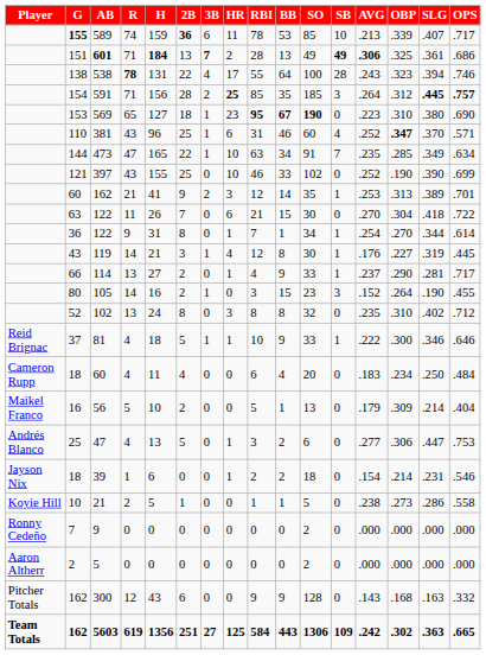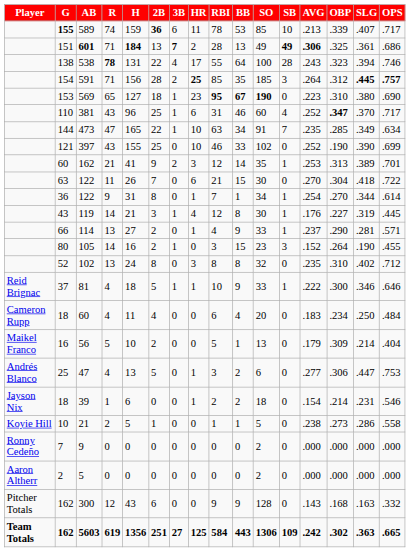 <table class="wikitable sortable">
 <tr>
 <th style="background: red; color:#FFF; width:14%;">Player</th>
 <th style="background: red; color:#FFF; width:5%;">G</th>
 <th style="background: red; color:#FFF; width:5%;">AB</th>
 <th style="background: red; color:#FFF; width:5%;">R</th>
 <th style="background: red; color:#FFF; width:5%;">H</th>
 <th style="background: red; color:#FFF; width:5%;">2B</th>
 <th style="background: red; color:#FFF; width:5%;">3B</th>
 <th style="background: red; color:#FFF; width:5%;">HR</th>
 <th style="background: red; color:#FFF; width:5%;">RBI</th>
 <th style="background: red; color:#FFF; width:5%;">BB</th>
 <th style="background: red; color:#FFF; width:5%;">SO</th>
 <th style="background: red; color:#FFF; width:5%;">SB</th>
 <th style="background: red; color:#FFF; width:5%;">AVG</th>
 <th style="background: red; color:#FFF; width:5%;">OBP</th>
 <th style="background: red; color:#FFF; width:5%;">SLG</th>
 <th style="background: red; color:#FFF; width:5%;">OPS</th>
 </tr>
 <tr>
 <td></td>
 <td><strong>155</strong></td>
 <td>589</td>
 <td>74</td>
 <td>159</td>
 <td><strong>36</strong></td>
 <td>6</td>
 <td>11</td>
 <td>78</td>
 <td>53</td>
 <td>85</td>
 <td>10</td>
 <td>.213</td>
 <td>.339</td>
 <td>.407</td>
 <td>.717</td>
 </tr>
 <tr>
 <td></td>
 <td>151</td>
 <td><strong>601</strong></td>
 <td>71</td>
 <td><strong>184</strong></td>
 <td>13</td>
 <td><strong>7</strong></td>
 <td>2</td>
 <td>28</td>
 <td>13</td>
 <td>49</td>
 <td><strong>49</strong></td>
 <td><strong>.306</strong></td>
 <td>.325</td>
 <td>.361</td>
 <td>.686</td>
 </tr>
 <tr>
 <td></td>
 <td>138</td>
 <td>538</td>
 <td><strong>78</strong></td>
 <td>131</td>
 <td>22</td>
 <td>4</td>
 <td>17</td>
 <td>55</td>
 <td>64</td>
 <td>100</td>
 <td>28</td>
 <td>.243</td>
 <td>.323</td>
 <td>.394</td>
 <td>.746</td>
 </tr>
 <tr>
 <td></td>
 <td>154</td>
 <td>591</td>
 <td>71</td>
 <td>156</td>
 <td>28</td>
 <td>2</td>
 <td><strong>25</strong></td>
 <td>85</td>
 <td>35</td>
 <td>185</td>
 <td>3</td>
 <td>.264</td>
 <td>.312</td>
 <td><strong>.445</strong></td>
 <td><strong>.757</strong></td>
 </tr>
 <tr>
 <td></td>
 <td>153</td>
 <td>569</td>
 <td>65</td>
 <td>127</td>
 <td>18</td>
 <td>1</td>
 <td>23</td>
 <td><strong>95</strong></td>
 <td><strong>67</strong></td>
 <td><strong>190</strong></td>
 <td>0</td>
 <td>.223</td>
 <td>.310</td>
 <td>.380</td>
 <td>.690</td>
 </tr>
 <tr>
 <td></td>
 <td>110</td>
 <td>381</td>
 <td>43</td>
 <td>96</td>
 <td>25</td>
 <td>1</td>
 <td>6</td>
 <td>31</td>
 <td>46</td>
 <td>60</td>
 <td>4</td>
 <td>.252</td>
 <td><strong>.347</strong></td>
 <td>.370</td>
-<td>.571</td>
+<td>.717</td>
 </tr>
 <tr>
 <td></td>
 <td>144</td>
 <td>473</td>
 <td>47</td>
 <td>165</td>
 <td>22</td>
 <td>1</td>
 <td>10</td>
 <td>63</td>
 <td>34</td>
 <td>91</td>
 <td>7</td>
 <td>.235</td>
 <td>.285</td>
 <td>.349</td>
 <td>.634</td>
 </tr>
 <tr>
 <td></td>
 <td>121</td>
 <td>397</td>
 <td>43</td>
 <td>155</td>
 <td>25</td>
 <td>0</td>
 <td>10</td>
 <td>46</td>
 <td>33</td>
 <td>102</td>
 <td>0</td>
 <td>.252</td>
 <td>.190</td>
 <td>.390</td>
 <td>.699</td>
 </tr>
 <tr>
 <td></td>
 <td>60</td>
 <td>162</td>
 <td>21</td>
 <td>41</td>
 <td>9</td>
 <td>2</td>
 <td>3</td>
 <td>12</td>
 <td>14</td>
 <td>35</td>
 <td>1</td>
 <td>.253</td>
 <td>.313</td>
 <td>.389</td>
 <td>.701</td>
 </tr>
 <tr>
 <td></td>
 <td>63</td>
 <td>122</td>
 <td>11</td>
 <td>26</td>
 <td>7</td>
 <td>0</td>
 <td>6</td>
 <td>21</td>
 <td>15</td>
 <td>30</td>
 <td>0</td>
 <td>.270</td>
 <td>.304</td>
 <td>.418</td>
 <td>.722</td>
 </tr>
 <tr>
 <td></td>
 <td>36</td>
 <td>122</td>
 <td>9</td>
 <td>31</td>
 <td>8</td>
 <td>0</td>
 <td>1</td>
 <td>7</td>
 <td>1</td>
 <td>34</td>
 <td>1</td>
 <td>.254</td>
 <td>.270</td>
 <td>.344</td>
 <td>.614</td>
 </tr>
 <tr>
 <td></td>
 <td>43</td>
 <td>119</td>
 <td>14</td>
 <td>21</td>
 <td>3</td>
 <td>1</td>
 <td>4</td>
 <td>12</td>
 <td>8</td>
 <td>30</td>
 <td>1</td>
 <td>.176</td>
 <td>.227</td>
 <td>.319</td>
 <td>.445</td>
 </tr>
 <tr>
 <td></td>
 <td>66</td>
 <td>114</td>
 <td>13</td>
 <td>27</td>
 <td>2</td>
 <td>0</td>
 <td>1</td>
 <td>4</td>
 <td>9</td>
 <td>33</td>
 <td>1</td>
 <td>.237</td>
 <td>.290</td>
 <td>.281</td>
-<td>.717</td>
+<td>.571</td>
 </tr>
 <tr>
 <td></td>
 <td>80</td>
 <td>105</td>
 <td>14</td>
 <td>16</td>
 <td>2</td>
 <td>1</td>
 <td>0</td>
 <td>3</td>
 <td>15</td>
 <td>23</td>
 <td>3</td>
 <td>.152</td>
 <td>.264</td>
 <td>.190</td>
 <td>.455</td>
 </tr>
 <tr>
 <td></td>
 <td>52</td>
 <td>102</td>
 <td>13</td>
 <td>24</td>
 <td>8</td>
 <td>0</td>
 <td>3</td>
 <td>8</td>
 <td>8</td>
 <td>32</td>
 <td>0</td>
 <td>.235</td>
 <td>.310</td>
 <td>.402</td>
 <td>.712</td>
 </tr>
 <tr>
 <td><a href='#'>Reid Brignac</a></td>
 <td>37</td>
 <td>81</td>
 <td>4</td>
 <td>18</td>
 <td>5</td>
 <td>1</td>
 <td>1</td>
 <td>10</td>
 <td>9</td>
 <td>33</td>
 <td>1</td>
 <td>.222</td>
 <td>.300</td>
 <td>.346</td>
 <td>.646</td>
 </tr>
 <tr>
 <td><a href='#'>Cameron Rupp</a></td>
 <td>18</td>
 <td>60</td>
 <td>4</td>
 <td>11</td>
 <td>4</td>
 <td>0</td>
 <td>0</td>
 <td>6</td>
 <td>4</td>
 <td>20</td>
 <td>0</td>
 <td>.183</td>
 <td>.234</td>
 <td>.250</td>
 <td>.484</td>
 </tr>
 <tr>
 <td><a href='#'>Maikel Franco</a></td>
 <td>16</td>
 <td>56</td>
 <td>5</td>
 <td>10</td>
 <td>2</td>
 <td>0</td>
 <td>0</td>
 <td>5</td>
 <td>1</td>
 <td>13</td>
 <td>0</td>
 <td>.179</td>
 <td>.309</td>
 <td>.214</td>
 <td>.404</td>
 </tr>
 <tr>
 <td><a href='#'>Andrés Blanco</a></td>
 <td>25</td>
 <td>47</td>
 <td>4</td>
 <td>13</td>
 <td>5</td>
 <td>0</td>
 <td>1</td>
 <td>3</td>
 <td>2</td>
 <td>6</td>
 <td>0</td>
 <td>.277</td>
 <td>.306</td>
 <td>.447</td>
 <td>.753</td>
 </tr>
 <tr>
 <td><a href='#'>Jayson Nix</a></td>
 <td>18</td>
 <td>39</td>
 <td>1</td>
 <td>6</td>
 <td>0</td>
 <td>0</td>
 <td>1</td>
 <td>2</td>
 <td>2</td>
 <td>18</td>
 <td>0</td>
 <td>.154</td>
 <td>.214</td>
 <td>.231</td>
 <td>.546</td>
 </tr>
 <tr>
 <td><a href='#'>Koyie Hill</a></td>
 <td>10</td>
 <td>21</td>
 <td>2</td>
 <td>5</td>
 <td>1</td>
 <td>0</td>
 <td>0</td>
 <td>1</td>
 <td>1</td>
 <td>5</td>
 <td>0</td>
 <td>.238</td>
 <td>.273</td>
 <td>.286</td>
 <td>.558</td>
 </tr>
 <tr>
 <td><a href='#'>Ronny Cedeño</a></td>
 <td>7</td>
 <td>9</td>
 <td>0</td>
 <td>0</td>
 <td>0</td>
 <td>0</td>
 <td>0</td>
 <td>0</td>
 <td>0</td>
 <td>2</td>
 <td>0</td>
 <td>.000</td>
 <td>.000</td>
 <td>.000</td>
 <td>.000</td>
 </tr>
 <tr>
 <td><a href='#'>Aaron Altherr</a></td>
 <td>2</td>
 <td>5</td>
 <td>0</td>
 <td>0</td>
 <td>0</td>
 <td>0</td>
 <td>0</td>
 <td>0</td>
 <td>0</td>
 <td>2</td>
 <td>0</td>
 <td>.000</td>
 <td>.000</td>
 <td>.000</td>
 <td>.000</td>
 </tr>
 <tr>
 <td>Pitcher Totals</td>
 <td>162</td>
 <td>300</td>
 <td>12</td>
 <td>43</td>
 <td>6</td>
 <td>0</td>
 <td>0</td>
 <td>9</td>
 <td>9</td>
 <td>128</td>
 <td>0</td>
 <td>.143</td>
 <td>.168</td>
 <td>.163</td>
 <td>.332</td>
 </tr>
 <tr>
 <td><strong>Team Totals</strong></td>
 <td><strong>162</strong></td>
 <td><strong>5603</strong></td>
 <td><strong>619</strong></td>
 <td><strong>1356</strong></td>
 <td><strong>251</strong></td>
 <td><strong>27</strong></td>
 <td><strong>125</strong></td>
 <td><strong>584</strong></td>
 <td><strong>443</strong></td>
 <td><strong>1306</strong></td>
 <td><strong>109</strong></td>
 <td><strong>.242</strong></td>
 <td><strong>.302</strong></td>
 <td><strong>.363</strong></td>
 <td><strong>.665</strong></td>
 </tr>
 </table>
